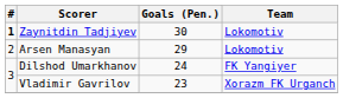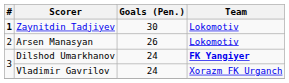 <table class="wikitable">
 <tr>
 <th>#</th>
 <th>Scorer</th>
 <th>Goals (Pen.)</th>
 <th>Team</th>
 </tr>
 <tr>
 <td rowspan="1"><strong>1</strong></td>
 <td> <a href='#'>Zaynitdin Tadjiyev</a></td>
 <td align=center>30</td>
 <td><a href='#'>Lokomotiv</a></td>
 </tr>
 <tr>
 <td>2</td>
 <td> Arsen Manasyan</td>
-<td align=center>29</td>
+<td align=center>26</td>
 <td><a href='#'>Lokomotiv</a></td>
 </tr>
 <tr>
 <td rowspan="2">3</td>
 <td> Dilshod Umarkhanov</td>
 <td align=center>24</td>
-<td><a href='#'>FK Yangiyer</a></td>
+<td><strong><a href='#'>FK Yangiyer</a></strong></td>
 </tr>
 <tr>
 <td> Vladimir Gavrilov</td>
-<td align=center>23</td>
+<td align=center>24</td>
 <td><a href='#'>Xorazm FK Urganch</a></td>
 </tr>
 <tr>
 </tr>
 </table>
